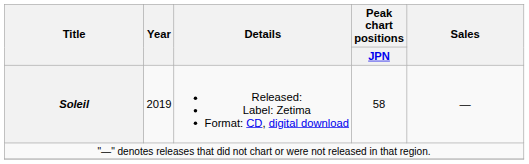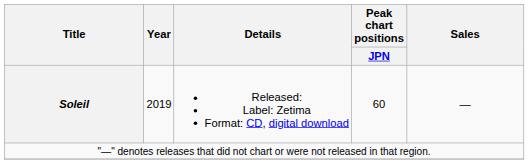 <table class="wikitable plainrowheaders" style="text-align:center;">
 <tr>
 <th rowspan="2" style="width:12em;">Title</th>
 <th rowspan="2">Year</th>
 <th rowspan="2">Details</th>
 <th colspan="1">Peak chart positions</th>
 <th rowspan="2" style="width:10em;">Sales</th>
 </tr>
 <tr>
 <th width="30"><a href='#'>JPN</a><br></th>
 </tr>
 <tr>
 <th scope="row"><em>Soleil</em></th>
 <td>2019</td>
 <td><br><ul><li>Released: </li><li>Label: Zetima</li><li>Format: <a href='#'>CD</a>, <a href='#'>digital download</a></li></ul></td>
-<td>58</td>
+<td>60</td>
 <td>—</td>
 </tr>
 <tr>
 <td colspan="5" style="font-size:90%;">"—" denotes releases that did not chart or were not released in that region.</td>
 </tr>
 <tr>
 </tr>
 </table>
